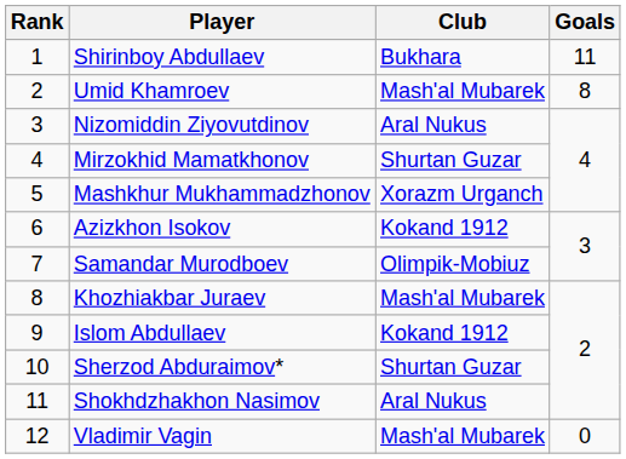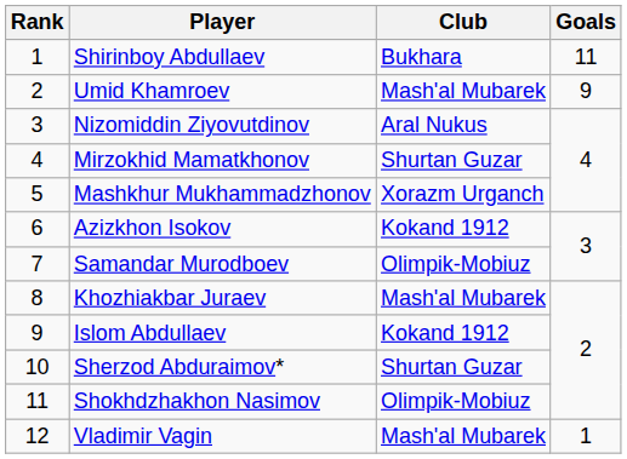 <table class="wikitable" style="text-align:center">
 <tr>
 <th>Rank</th>
 <th>Player</th>
 <th>Club</th>
 <th>Goals</th>
 </tr>
 <tr>
 <td>1</td>
 <td align="left"> <a href='#'>Shirinboy Abdullaev</a></td>
 <td align="left"><a href='#'>Bukhara</a></td>
 <td>11</td>
 </tr>
 <tr>
 <td>2</td>
 <td align="left"> <a href='#'>Umid Khamroev</a></td>
 <td align="left"><a href='#'>Mash'al Mubarek</a></td>
-<td>8</td>
+<td>9</td>
 </tr>
 <tr>
 <td>3</td>
 <td align="left"> <a href='#'>Nizomiddin Ziyovutdinov</a></td>
 <td align="left"><a href='#'>Aral Nukus</a></td>
 <td rowspan="3">4</td>
 </tr>
 <tr>
 <td>4</td>
 <td align="left"> <a href='#'>Mirzokhid Mamatkhonov</a></td>
 <td align="left"><a href='#'>Shurtan Guzar</a></td>
 </tr>
 <tr>
 <td>5</td>
 <td align="left"> <a href='#'>Mashkhur Mukhammadzhonov</a></td>
 <td align="left"><a href='#'>Xorazm Urganch</a></td>
 </tr>
 <tr>
 <td>6</td>
 <td align="left"> <a href='#'>Azizkhon Isokov</a></td>
 <td align="left"><a href='#'>Kokand 1912</a></td>
 <td rowspan="2">3</td>
 </tr>
 <tr>
 <td>7</td>
 <td align="left"> <a href='#'>Samandar Murodboev</a></td>
 <td align="left"><a href='#'>Olimpik-Mobiuz</a></td>
 </tr>
 <tr>
 <td>8</td>
 <td align="left"> <a href='#'>Khozhiakbar Juraev</a></td>
 <td align="left"><a href='#'>Mash'al Mubarek</a></td>
 <td rowspan="4">2</td>
 </tr>
 <tr>
 <td>9</td>
 <td align="left"> <a href='#'>Islom Abdullaev</a></td>
 <td align="left"><a href='#'>Kokand 1912</a></td>
 </tr>
 <tr>
 <td>10</td>
 <td align="left"> <a href='#'>Sherzod Abduraimov</a>*</td>
 <td align="left"><a href='#'>Shurtan Guzar</a></td>
 </tr>
 <tr>
 <td>11</td>
 <td align="left"> <a href='#'>Shokhdzhakhon Nasimov</a></td>
-<td align="left"><a href='#'>Aral Nukus</a></td>
+<td align="left"><a href='#'>Olimpik-Mobiuz</a></td>
 </tr>
 <tr>
 <td>12</td>
 <td align="left"> <a href='#'>Vladimir Vagin</a></td>
 <td align="left"><a href='#'>Mash'al Mubarek</a></td>
-<td>0</td>
+<td>1</td>
 </tr>
 </table>
